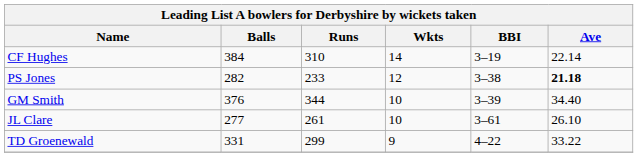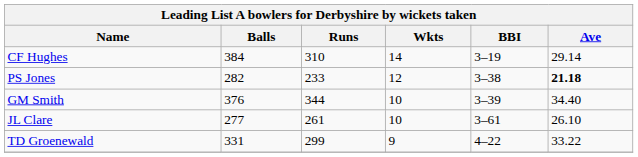 <table class="wikitable" width="60%">
 <tr bgcolor="#efefef">
 <th colspan=6>Leading List A bowlers for Derbyshire by wickets taken</th>
 </tr>
 <tr bgcolor="#efefef">
 <th>Name</th>
 <th>Balls</th>
 <th>Runs</th>
 <th>Wkts</th>
 <th>BBI</th>
 <th><a href='#'>Ave</a></th>
 </tr>
 <tr>
 <td><a href='#'>CF Hughes</a></td>
 <td>384</td>
 <td>310</td>
 <td>14</td>
 <td>3–19</td>
-<td>22.14</td>
+<td>29.14</td>
 </tr>
 <tr>
 <td><a href='#'>PS Jones</a></td>
 <td>282</td>
 <td>233</td>
 <td>12</td>
 <td>3–38</td>
 <td><strong>21.18</strong></td>
 </tr>
 <tr>
 <td><a href='#'>GM Smith</a></td>
 <td>376</td>
 <td>344</td>
 <td>10</td>
 <td>3–39</td>
 <td>34.40</td>
 </tr>
 <tr>
 <td><a href='#'>JL Clare</a></td>
 <td>277</td>
 <td>261</td>
 <td>10</td>
 <td>3–61</td>
 <td>26.10</td>
 </tr>
 <tr>
 <td><a href='#'>TD Groenewald</a></td>
 <td>331</td>
 <td>299</td>
 <td>9</td>
 <td>4–22</td>
 <td>33.22</td>
 </tr>
 <tr>
 </tr>
 </table>
